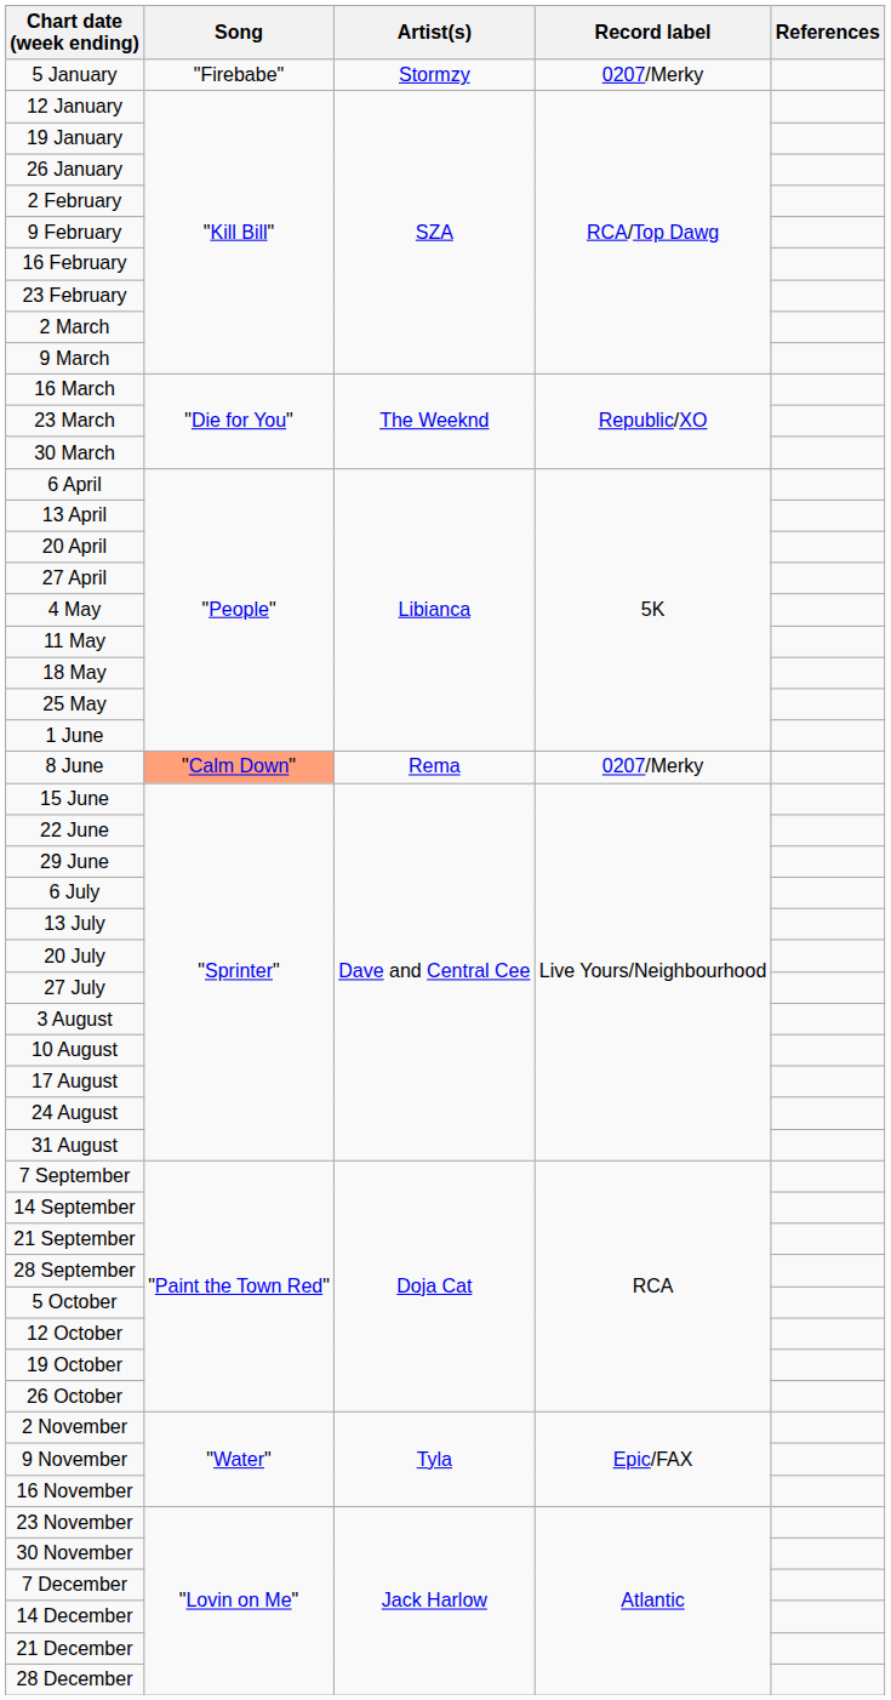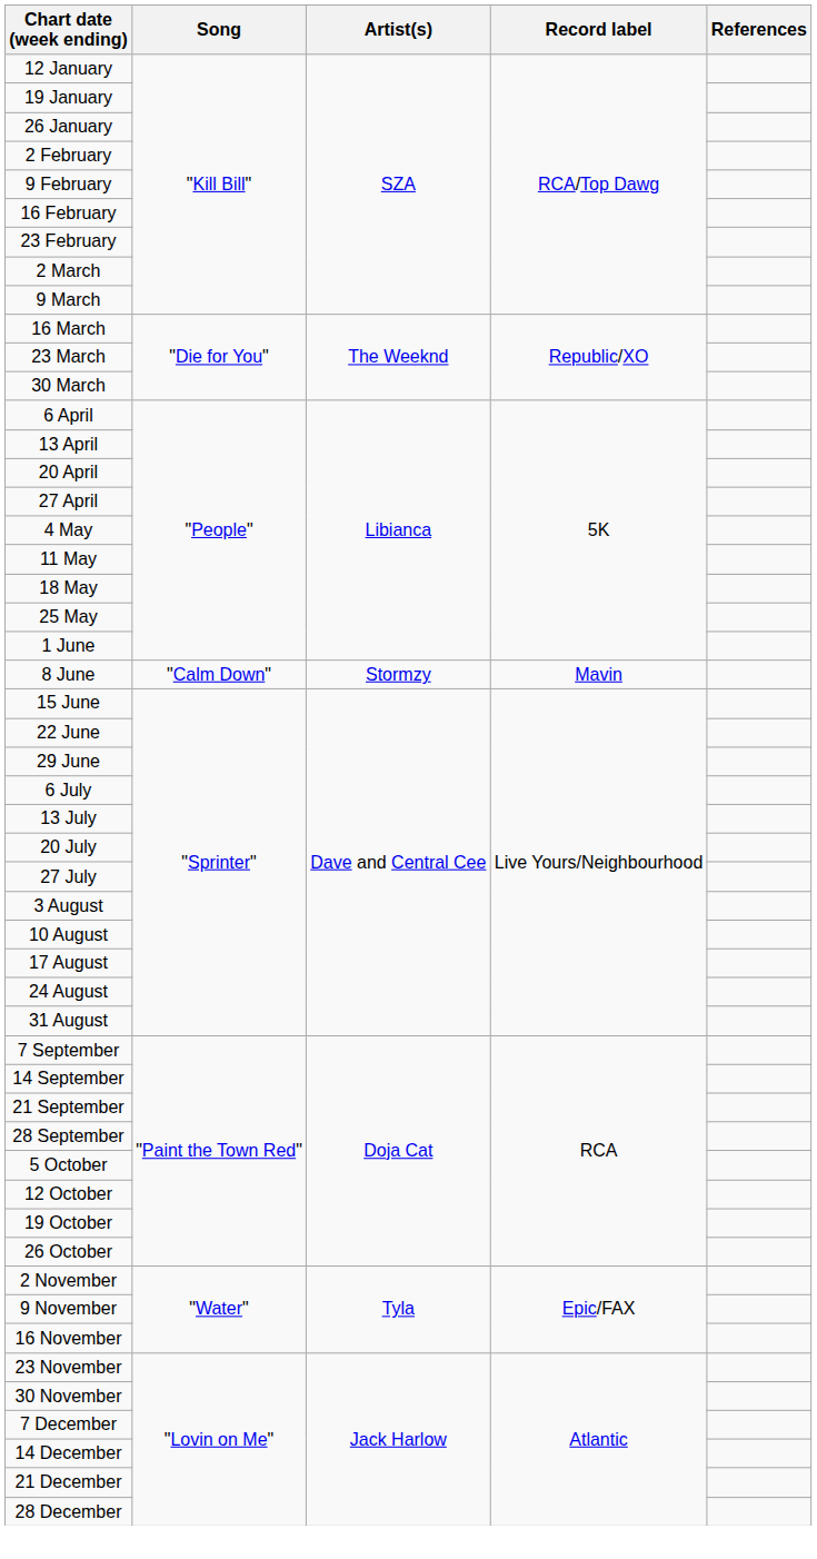 <table class="wikitable" style="font-size:97%; text-align:center;">
 <tr>
 <th>Chart date<br>(week ending)</th>
 <th>Song</th>
 <th>Artist(s)</th>
 <th>Record label</th>
 <th>References</th>
-</tr>
-<tr>
-<td>5 January </td>
-<td>"Firebabe"</td>
-<td><a href='#'>Stormzy</a></td>
-<td><a href='#'>0207</a>/Merky</td>
-<td></td>
 </tr>
 <tr>
 <td>12 January</td>
 <td rowspan=9>"<a href='#'>Kill Bill</a>"</td>
 <td rowspan=9><a href='#'>SZA</a></td>
 <td rowspan=9><a href='#'>RCA</a>/<a href='#'>Top Dawg</a></td>
 <td></td>
 </tr>
 <tr>
 <td>19 January</td>
 <td></td>
 </tr>
 <tr>
 <td>26 January</td>
 <td></td>
 </tr>
 <tr>
 <td>2 February</td>
 <td></td>
 </tr>
 <tr>
 <td>9 February</td>
 <td></td>
 </tr>
 <tr>
 <td>16 February</td>
 <td></td>
 </tr>
 <tr>
 <td>23 February</td>
 <td></td>
 </tr>
 <tr>
 <td>2 March</td>
 <td></td>
 </tr>
 <tr>
 <td>9 March</td>
 <td></td>
 </tr>
 <tr>
 <td>16 March</td>
 <td rowspan=3>"<a href='#'>Die for You</a>"</td>
 <td rowspan=3><a href='#'>The Weeknd</a></td>
 <td rowspan=3><a href='#'>Republic</a>/<a href='#'>XO</a></td>
 <td></td>
 </tr>
 <tr>
 <td>23 March</td>
 <td></td>
 </tr>
 <tr>
 <td>30 March</td>
 <td></td>
 </tr>
 <tr>
 <td>6 April</td>
 <td rowspan=9>"<a href='#'>People</a>"</td>
 <td rowspan=9><a href='#'>Libianca</a></td>
 <td rowspan=9>5K</td>
 <td></td>
 </tr>
 <tr>
 <td>13 April</td>
 <td></td>
 </tr>
 <tr>
 <td>20 April</td>
 <td></td>
 </tr>
 <tr>
 <td>27 April</td>
 <td></td>
 </tr>
 <tr>
 <td>4 May</td>
 <td></td>
 </tr>
 <tr>
 <td>11 May</td>
 <td></td>
 </tr>
 <tr>
 <td>18 May</td>
 <td></td>
 </tr>
 <tr>
 <td>25 May</td>
 <td></td>
 </tr>
 <tr>
 <td>1 June</td>
 <td></td>
 </tr>
 <tr>
 <td>8 June</td>
-<td style="background: lightsalmon;">"<a href='#'>Calm Down</a>"</td>
-<td><a href='#'>Rema</a></td>
-<td><a href='#'>0207</a>/Merky</td>
+<td>"<a href='#'>Calm Down</a>"</td>
+<td><a href='#'>Stormzy</a></td>
+<td><a href='#'>Mavin</a></td>
 <td></td>
 </tr>
 <tr>
 <td>15 June </td>
 <td rowspan=12>"<a href='#'>Sprinter</a>"</td>
 <td rowspan=12><a href='#'>Dave</a> and <a href='#'>Central Cee</a></td>
 <td rowspan=12>Live Yours/Neighbourhood</td>
 <td></td>
 </tr>
 <tr>
 <td>22 June </td>
 <td></td>
 </tr>
 <tr>
 <td>29 June </td>
 <td></td>
 </tr>
 <tr>
 <td>6 July </td>
 <td></td>
 </tr>
 <tr>
 <td>13 July </td>
 <td></td>
 </tr>
 <tr>
 <td>20 July </td>
 <td></td>
 </tr>
 <tr>
 <td>27 July </td>
 <td></td>
 </tr>
 <tr>
 <td>3 August </td>
 <td></td>
 </tr>
 <tr>
 <td>10 August </td>
 <td></td>
 </tr>
 <tr>
 <td>17 August </td>
 <td></td>
 </tr>
 <tr>
 <td>24 August</td>
 <td></td>
 </tr>
 <tr>
 <td>31 August</td>
 <td></td>
 </tr>
 <tr>
 <td>7 September</td>
 <td rowspan=8>"<a href='#'>Paint the Town Red</a>"</td>
 <td rowspan=8><a href='#'>Doja Cat</a></td>
 <td rowspan=8>RCA</td>
 <td></td>
 </tr>
 <tr>
 <td>14 September </td>
 <td></td>
 </tr>
 <tr>
 <td>21 September </td>
 <td></td>
 </tr>
 <tr>
 <td>28 September </td>
 <td></td>
 </tr>
 <tr>
 <td>5 October </td>
 <td></td>
 </tr>
 <tr>
 <td>12 October </td>
 <td></td>
 </tr>
 <tr>
 <td>19 October</td>
 <td></td>
 </tr>
 <tr>
 <td>26 October</td>
 <td></td>
 </tr>
 <tr>
 <td>2 November</td>
 <td rowspan=3>"<a href='#'>Water</a>"</td>
 <td rowspan=3><a href='#'>Tyla</a></td>
 <td rowspan=3><a href='#'>Epic</a>/FAX</td>
 <td></td>
 </tr>
 <tr>
 <td>9 November</td>
 <td></td>
 </tr>
 <tr>
 <td>16 November</td>
 <td></td>
 </tr>
 <tr>
 <td>23 November </td>
 <td rowspan=6>"<a href='#'>Lovin on Me</a>"</td>
 <td rowspan=6><a href='#'>Jack Harlow</a></td>
 <td rowspan=6><a href='#'>Atlantic</a></td>
 <td></td>
 </tr>
 <tr>
 <td>30 November </td>
 <td></td>
 </tr>
 <tr>
 <td>7 December </td>
 <td></td>
 </tr>
 <tr>
 <td>14 December</td>
 <td></td>
 </tr>
 <tr>
 <td>21 December</td>
 <td></td>
 </tr>
 <tr>
 <td>28 December</td>
 <td></td>
 </tr>
 </table>
